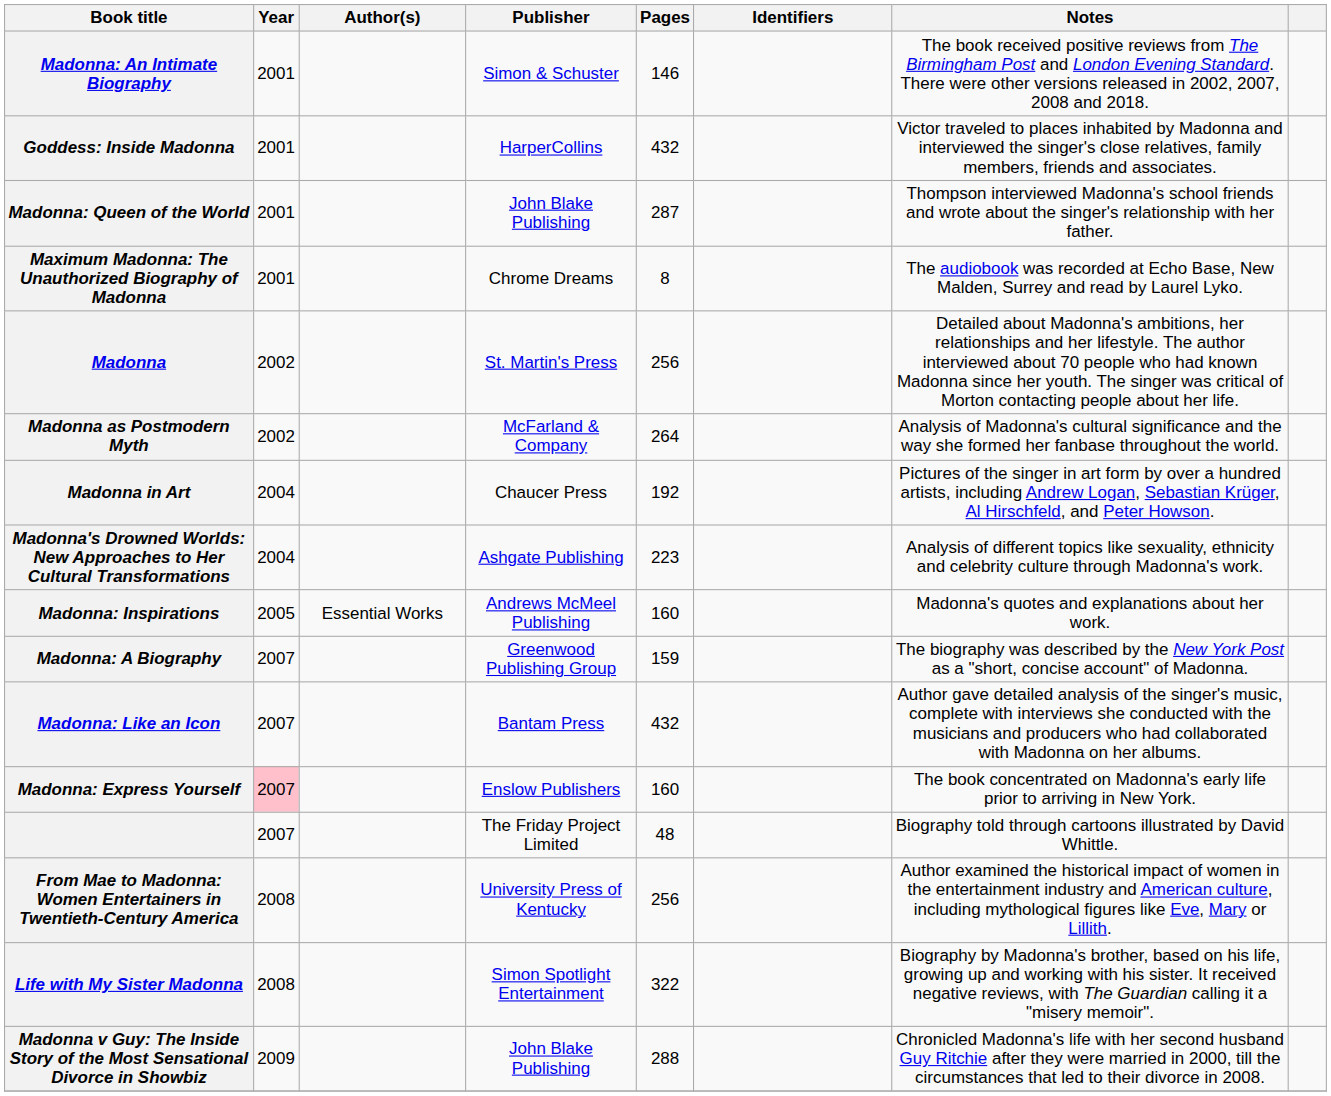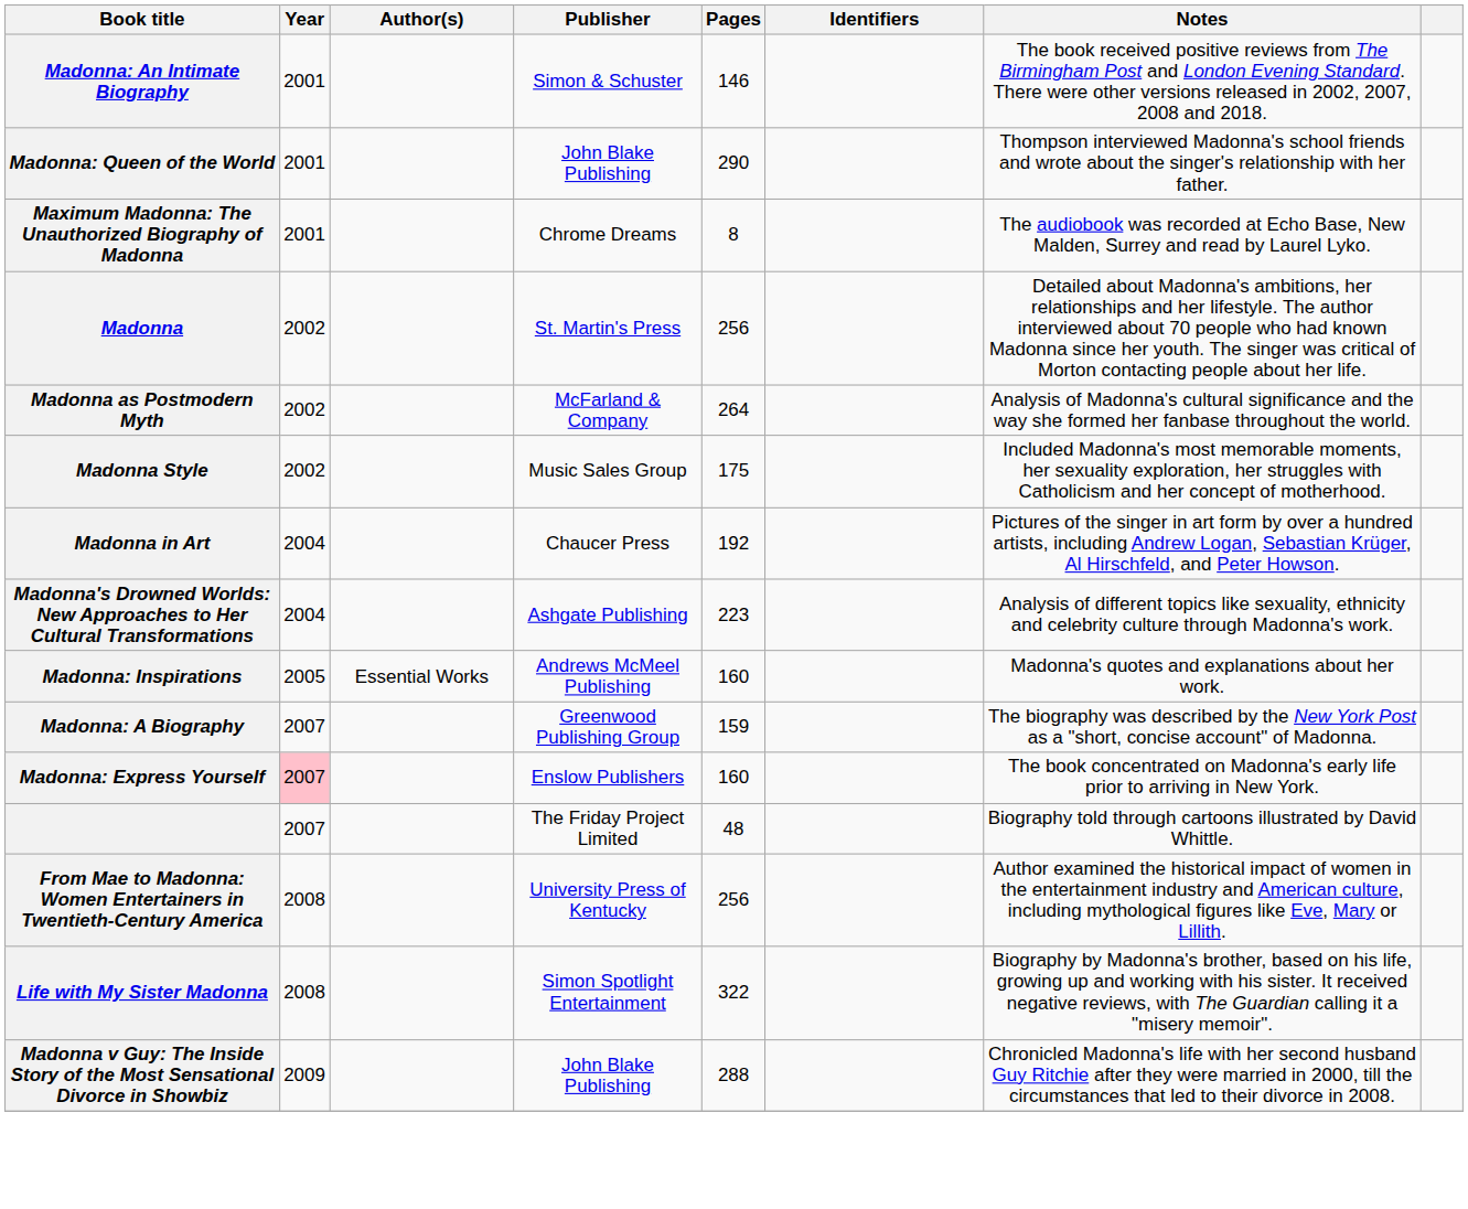 <table class="wikitable sortable plainrowheaders"  style="text-align:center;">
 <tr>
 <th scope="col" style="width:15em;">Book title</th>
 <th scope="col" style="width:2em;">Year</th>
 <th scope="col" style="width:10em;">Author(s)</th>
 <th scope="col" style="width:10em;">Publisher</th>
 <th scope="col" style="width:2em;">Pages</th>
 <th scope="col" style="width:12em;" class="unsortable">Identifiers</th>
 <th scope="col" style="width:25em;" class="unsortable">Notes</th>
 <th scope="col" style="width:2em;" class="unsortable"></th>
 </tr>
 <tr>
 <th scope="row"><em><a href='#'>Madonna: An Intimate Biography</a></em></th>
 <td>2001</td>
 <td></td>
 <td><a href='#'>Simon & Schuster</a></td>
 <td>146</td>
 <td><br></td>
 <td>The book received positive reviews from <em><a href='#'>The Birmingham Post</a></em> and <em><a href='#'>London Evening Standard</a></em>. There were other versions released in 2002, 2007, 2008 and 2018.</td>
 <td><br><br></td>
 </tr>
 <tr>
-<th scope="row"><em>Goddess: Inside Madonna</em></th>
-<td>2001</td>
-<td></td>
-<td><a href='#'>HarperCollins</a></td>
-<td>432</td>
-<td><br></td>
-<td>Victor traveled to places inhabited by Madonna and interviewed the singer's close relatives, family members, friends and associates.</td>
-<td><br></td>
-</tr>
-<tr>
 <th scope="row"><em>Madonna: Queen of the World</em></th>
 <td>2001</td>
 <td></td>
 <td><a href='#'>John Blake Publishing</a></td>
-<td>287</td>
+<td>290</td>
 <td><br></td>
 <td>Thompson interviewed Madonna's school friends and wrote about the singer's relationship with her father.</td>
 <td><br></td>
 </tr>
 <tr>
 <th scope="row"><em>Maximum Madonna: The Unauthorized Biography of Madonna</em></th>
 <td>2001</td>
 <td></td>
 <td>Chrome Dreams</td>
 <td>8</td>
 <td><br></td>
 <td>The <a href='#'>audiobook</a> was recorded at Echo Base, New Malden, Surrey and read by Laurel Lyko.</td>
 <td></td>
 </tr>
 <tr>
 <th scope="row"><em><a href='#'>Madonna</a></em></th>
 <td>2002</td>
 <td></td>
 <td><a href='#'>St. Martin's Press</a></td>
 <td>256</td>
 <td><br></td>
 <td>Detailed about Madonna's ambitions, her relationships and her lifestyle. The author interviewed about 70 people who had known Madonna since her youth. The singer was critical of Morton contacting people about her life.</td>
 <td><br><br></td>
 </tr>
 <tr>
 <th scope="row"><em>Madonna as Postmodern Myth</em></th>
 <td>2002</td>
 <td></td>
 <td><a href='#'>McFarland & Company</a></td>
 <td>264</td>
 <td><br></td>
 <td>Analysis of Madonna's cultural significance and the way she formed her fanbase throughout the world.</td>
 <td><br></td>
+</tr>
+<tr>
+<th scope="row"><em>Madonna Style</em></th>
+<td>2002</td>
+<td></td>
+<td>Music Sales Group</td>
+<td>175</td>
+<td><br></td>
+<td>Included Madonna's most memorable moments, her sexuality exploration, her struggles with Catholicism and her concept of motherhood.</td>
+<td></td>
 </tr>
 <tr>
 <th scope="row"><em>Madonna in Art</em></th>
 <td>2004</td>
 <td></td>
 <td>Chaucer Press</td>
 <td>192</td>
 <td><br></td>
 <td>Pictures of the singer in art form by over a hundred artists, including <a href='#'>Andrew Logan</a>, <a href='#'>Sebastian Krüger</a>, <a href='#'>Al Hirschfeld</a>, and <a href='#'>Peter Howson</a>.</td>
 <td></td>
 </tr>
 <tr>
 <th scope="row"><em>Madonna's Drowned Worlds: New Approaches to Her Cultural Transformations</em></th>
 <td>2004</td>
 <td></td>
 <td><a href='#'>Ashgate Publishing</a></td>
 <td>223</td>
 <td><br></td>
 <td>Analysis of different topics like sexuality, ethnicity and celebrity culture through Madonna's work.</td>
 <td></td>
 </tr>
 <tr>
 <th scope="row"><em>Madonna: Inspirations</em></th>
 <td>2005</td>
 <td>Essential Works</td>
 <td><a href='#'>Andrews McMeel Publishing</a></td>
 <td>160</td>
 <td><br></td>
 <td>Madonna's quotes and explanations about her work.</td>
 <td></td>
 </tr>
 <tr>
 <th scope="row"><em>Madonna: A Biography</em></th>
 <td>2007</td>
 <td></td>
 <td><a href='#'>Greenwood Publishing Group</a></td>
 <td>159</td>
 <td><br></td>
 <td>The biography was described by the <em><a href='#'>New York Post</a></em> as a "short, concise account" of Madonna.</td>
-<td></td>
-</tr>
-<tr>
-<th scope="row"><em><a href='#'>Madonna: Like an Icon</a></em></th>
-<td>2007</td>
-<td></td>
-<td><a href='#'>Bantam Press</a></td>
-<td>432</td>
-<td><br></td>
-<td>Author gave detailed analysis of the singer's music, complete with interviews she conducted with the musicians and producers who had collaborated with Madonna on her albums.</td>
 <td></td>
 </tr>
 <tr>
 <th scope="row"><em>Madonna: Express Yourself</em></th>
 <td style="background: pink;">2007</td>
 <td></td>
 <td><a href='#'>Enslow Publishers</a></td>
 <td>160</td>
 <td><br></td>
 <td>The book concentrated on Madonna's early life prior to arriving in New York.</td>
 <td></td>
 </tr>
 <tr>
 <th scope="row"></th>
 <td>2007</td>
 <td></td>
 <td>The Friday Project Limited</td>
 <td>48</td>
 <td><br></td>
 <td>Biography told through cartoons illustrated by David Whittle.</td>
 <td></td>
 </tr>
 <tr>
 <th scope="row"><em>From Mae to Madonna: Women Entertainers in Twentieth-Century America</em></th>
 <td>2008</td>
 <td></td>
 <td><a href='#'>University Press of Kentucky</a></td>
 <td>256</td>
 <td><br></td>
 <td>Author examined the historical impact of women in the entertainment industry and <a href='#'>American culture</a>, including mythological figures like <a href='#'>Eve</a>, <a href='#'>Mary</a> or <a href='#'>Lillith</a>.</td>
 <td></td>
 </tr>
 <tr>
 <th scope="row"><em><a href='#'>Life with My Sister Madonna</a></em></th>
 <td>2008</td>
 <td></td>
 <td><a href='#'>Simon Spotlight Entertainment</a></td>
 <td>322</td>
 <td><br></td>
 <td>Biography by Madonna's brother, based on his life, growing up and working with his sister. It received negative reviews, with <em>The Guardian</em> calling it a "misery memoir".</td>
 <td></td>
 </tr>
 <tr>
 <th scope="row"><em>Madonna v Guy: The Inside Story of the Most Sensational Divorce in Showbiz</em></th>
 <td>2009</td>
 <td></td>
 <td><a href='#'>John Blake Publishing</a></td>
 <td>288</td>
 <td><br></td>
 <td>Chronicled Madonna's life with her second husband <a href='#'>Guy Ritchie</a> after they were married in 2000, till the circumstances that led to their divorce in 2008.</td>
 <td></td>
 </tr>
 <tr>
 </tr>
 </table>
